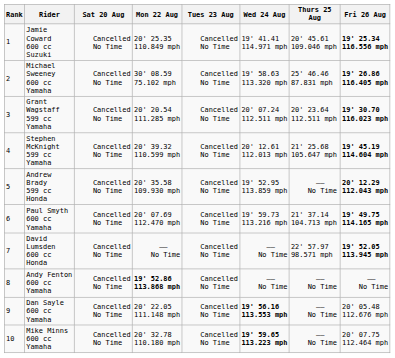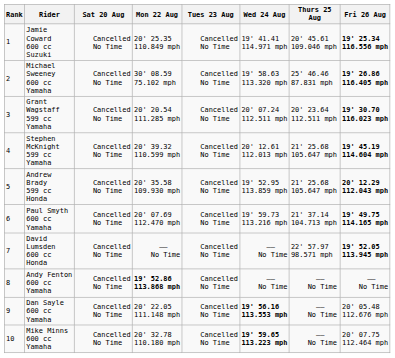 <table class="wikitable" style="font-size: 85%;">
 <tr style="background:#efefef;">
 <th>Rank</th>
 <th>Rider</th>
 <th>Sat 20 Aug</th>
 <th>Mon 22 Aug</th>
 <th>Tues 23 Aug</th>
 <th>Wed 24 Aug</th>
 <th>Thurs 25 Aug</th>
 <th>Fri 26 Aug</th>
 </tr>
 <tr>
 <td>1</td>
 <td> Jamie Coward <br> 600 cc Suzuki</td>
 <td>    Cancelled <br>     No Time</td>
 <td>20' 25.35 <br> 110.849 mph</td>
 <td>    Cancelled <br>     No Time</td>
 <td>19' 41.41 <br> 114.971 mph</td>
 <td>20' 45.61 <br> 109.046 mph</td>
 <td><strong>19' 25.34 <br> 116.556 mph</strong></td>
 </tr>
 <tr>
 <td>2</td>
 <td> Michael Sweeney <br> 600 cc Yamaha</td>
 <td>    Cancelled <br>     No Time</td>
 <td>30' 08.59 <br> 75.102 mph</td>
 <td>    Cancelled <br>     No Time</td>
 <td>19' 58.63 <br> 113.320 mph</td>
 <td>25' 46.46 <br> 87.831 mph</td>
 <td><strong>19' 26.86 <br> 116.405 mph</strong></td>
 </tr>
 <tr>
 <td>3</td>
 <td> Grant Wagstaff <br> 599 cc Yamaha</td>
 <td>    Cancelled <br>     No Time</td>
 <td>20' 20.54 <br> 111.285 mph</td>
 <td>    Cancelled <br>     No Time</td>
 <td>20' 07.24 <br> 112.511 mph</td>
 <td>20' 23.64 <br> 112.511 mph</td>
 <td><strong>19' 30.70 <br> 116.023 mph</strong></td>
 </tr>
 <tr>
 <td>4</td>
 <td> Stephen McKnight <br> 599 cc Yamaha</td>
 <td>    Cancelled <br>     No Time</td>
 <td>20' 39.32 <br> 110.599 mph</td>
 <td>    Cancelled <br>     No Time</td>
 <td>20' 12.61 <br> 112.013 mph</td>
 <td>21' 25.68 <br> 105.647 mph</td>
 <td><strong>19' 45.19 <br> 114.604 mph</strong></td>
 </tr>
 <tr>
 <td>5</td>
 <td> Andrew Brady <br> 599 cc Honda</td>
 <td>    Cancelled <br>     No Time</td>
 <td>20' 35.58 <br> 109.930 mph</td>
 <td>    Cancelled <br>     No Time</td>
 <td>19' 52.95 <br> 113.859 mph</td>
-<td>      ——<br>    No Time</td>
+<td>21' 25.68 <br> 105.647 mph</td>
 <td><strong>20' 12.29 <br> 112.043 mph</strong></td>
 </tr>
 <tr>
 <td>6</td>
 <td> Paul Smyth <br> 600 cc Yamaha</td>
 <td>    Cancelled <br>     No Time</td>
 <td>20' 07.69 <br> 112.470 mph</td>
 <td>    Cancelled <br>     No Time</td>
 <td>19' 59.73 <br> 113.216 mph</td>
 <td>21' 37.14 <br> 104.713 mph</td>
 <td><strong>19' 49.75 <br> 114.165 mph</strong></td>
 </tr>
 <tr>
 <td>7</td>
 <td> David Lumsden <br> 600 cc Honda</td>
 <td>    Cancelled <br>     No Time</td>
 <td>      ——<br>    No Time</td>
 <td>    Cancelled <br>     No Time</td>
 <td>      ——<br>    No Time</td>
 <td>22' 57.97 <br> 98.571 mph</td>
 <td><strong>19' 52.05 <br> 113.945 mph</strong></td>
 </tr>
 <tr>
 <td>8</td>
 <td> Andy Fenton <br> 600 cc Yamaha</td>
 <td>    Cancelled <br>     No Time</td>
 <td><strong>19' 52.86 <br> 113.868 mph</strong></td>
 <td>    Cancelled <br>     No Time</td>
 <td>      ——<br>    No Time</td>
 <td>      ——<br>    No Time</td>
 <td>      ——<br>    No Time</td>
 </tr>
 <tr>
 <td>9</td>
 <td> Dan Sayle <br> 600 cc Yamaha</td>
 <td>    Cancelled <br>     No Time</td>
 <td>20' 22.05 <br> 111.148 mph</td>
 <td>    Cancelled <br>     No Time</td>
 <td><strong>19' 56.16 <br> 113.553 mph</strong></td>
 <td>      ——<br>    No Time</td>
 <td>20' 05.48 <br> 112.676 mph</td>
 </tr>
 <tr>
 <td>10</td>
 <td> Mike Minns <br> 600 cc Yamaha</td>
 <td>    Cancelled <br>     No Time</td>
 <td>20' 32.78 <br> 110.180 mph</td>
 <td>    Cancelled <br>     No Time</td>
 <td><strong>19' 59.65 <br> 113.223 mph</strong></td>
 <td>      ——<br>    No Time</td>
 <td>20' 07.75 <br> 112.464 mph</td>
 </tr>
 </table>
